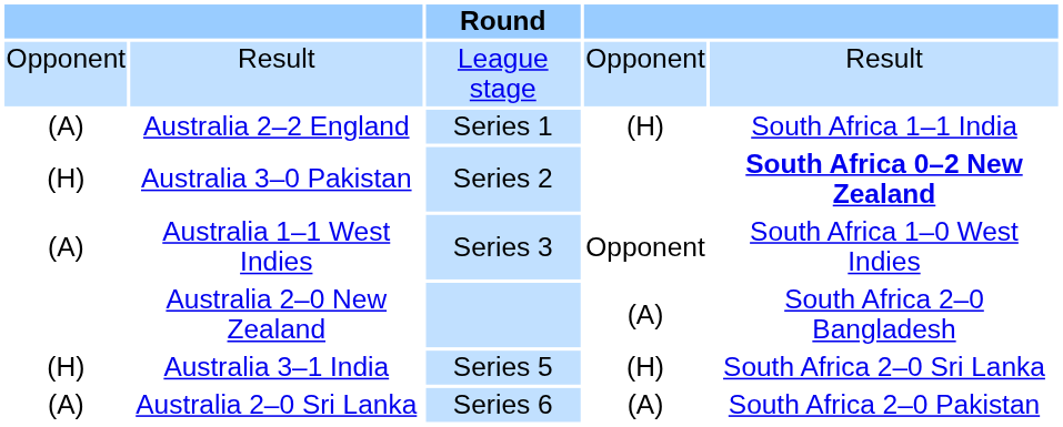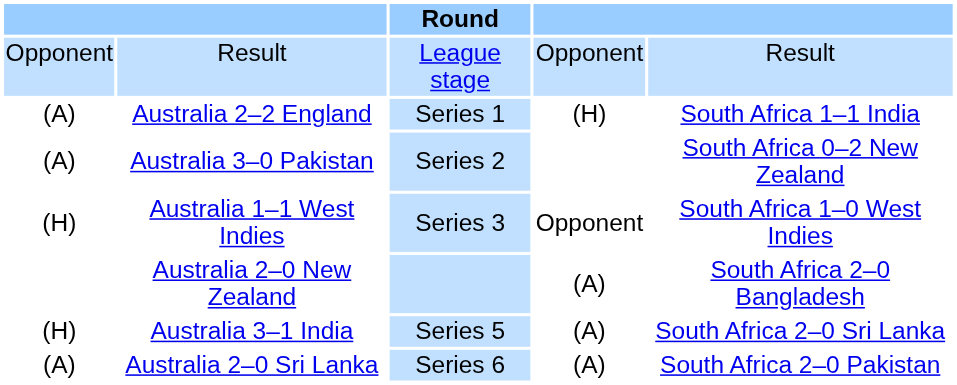 <table style="width:100%;text-align:center">
 <tr style="vertical-align:top;background:#9cf">
 <th colspan=2 style="width:1*"></th>
 <th>Round</th>
 <th colspan=2 style="width:1*"></th>
 </tr>
 <tr style="vertical-align:top;background:#c1e0ff">
 <td>Opponent</td>
 <td>Result</td>
 <td><a href='#'>League stage</a></td>
 <td>Opponent</td>
 <td>Result</td>
 </tr>
 <tr>
 <td> (A)</td>
 <td><a href='#'>Australia 2–2 England</a></td>
 <td style="background:#c1e0ff">Series 1</td>
 <td> (H)</td>
 <td><a href='#'>South Africa 1–1 India</a></td>
 </tr>
 <tr>
-<td> (H)</td>
+<td> (A)</td>
 <td><a href='#'>Australia 3–0 Pakistan</a></td>
 <td style="background:#c1e0ff">Series 2</td>
 <td></td>
-<td><strong><a href='#'>South Africa 0–2 New Zealand</a></strong></td>
+<td><a href='#'>South Africa 0–2 New Zealand</a></td>
 </tr>
 <tr>
-<td> (A)</td>
+<td> (H)</td>
 <td><a href='#'>Australia 1–1 West Indies</a></td>
 <td style="background:#c1e0ff">Series 3</td>
 <td>Opponent</td>
 <td><a href='#'>South Africa 1–0 West Indies</a></td>
 </tr>
 <tr>
 <td></td>
 <td><a href='#'>Australia 2–0 New Zealand</a></td>
 <td style="background:#c1e0ff"></td>
 <td> (A)</td>
 <td><a href='#'>South Africa 2–0 Bangladesh</a></td>
 </tr>
 <tr>
 <td> (H)</td>
 <td><a href='#'>Australia 3–1 India</a></td>
 <td style="background:#c1e0ff">Series 5</td>
-<td> (H)</td>
+<td> (A)</td>
 <td><a href='#'>South Africa 2–0 Sri Lanka</a></td>
 </tr>
 <tr>
 <td> (A)</td>
 <td><a href='#'>Australia 2–0 Sri Lanka</a></td>
 <td style="background:#c1e0ff">Series 6</td>
 <td> (A)</td>
 <td><a href='#'>South Africa 2–0 Pakistan</a></td>
 </tr>
 </table>
